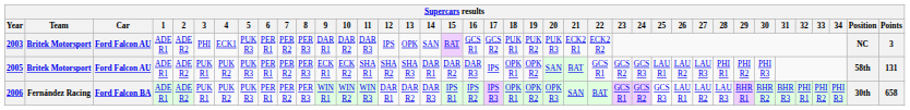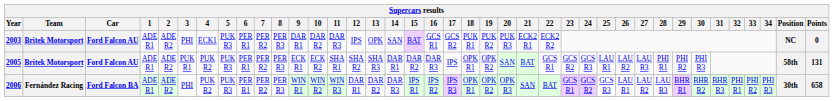 <table class="wikitable" style="text-align:center; font-size:75%">
 <tr>
 <th colspan=39><a href='#'>Supercars</a> results</th>
 </tr>
 <tr>
 <th>Year</th>
 <th>Team</th>
 <th>Car</th>
 <th>1</th>
 <th>2</th>
 <th>3</th>
 <th>4</th>
 <th>5</th>
 <th>6</th>
 <th>7</th>
 <th>8</th>
 <th>9</th>
 <th>10</th>
 <th>11</th>
 <th>12</th>
 <th>13</th>
 <th>14</th>
 <th>15</th>
 <th>16</th>
 <th>17</th>
 <th>18</th>
 <th>19</th>
 <th>20</th>
 <th>21</th>
 <th>22</th>
 <th>23</th>
 <th>24</th>
 <th>25</th>
 <th>26</th>
 <th>27</th>
 <th>28</th>
 <th>29</th>
 <th>30</th>
 <th>31</th>
 <th>32</th>
 <th>33</th>
 <th>34</th>
 <th>Position</th>
 <th>Points</th>
 </tr>
 <tr>
 <th><a href='#'>2003</a></th>
 <th><a href='#'>Britek Motorsport</a></th>
 <th><a href='#'>Ford Falcon AU</a></th>
 <td><a href='#'>ADE<br>R1</a></td>
 <td><a href='#'>ADE<br>R2</a></td>
 <td><a href='#'>PHI</a></td>
 <td><a href='#'>ECK1</a></td>
 <td><a href='#'>PUK<br>R3</a></td>
 <td><a href='#'>PER<br>R1</a></td>
 <td><a href='#'>PER<br>R2</a></td>
 <td><a href='#'>PER<br>R3</a></td>
 <td><a href='#'>DAR<br>R1</a></td>
 <td><a href='#'>DAR<br>R2</a></td>
 <td><a href='#'>DAR<br>R3</a></td>
 <td><a href='#'>IPS</a></td>
 <td><a href='#'>OPK</a></td>
 <td><a href='#'>SAN</a></td>
 <td style="background: #efcfff"><a href='#'>BAT</a><br></td>
 <td><a href='#'>GCS<br>R1</a></td>
 <td><a href='#'>GCS<br>R2</a></td>
 <td><a href='#'>PUK<br>R1</a></td>
 <td><a href='#'>PUK<br>R2</a></td>
 <td><a href='#'>PUK<br>R3</a></td>
 <td><a href='#'>ECK2<br>R1</a></td>
 <td><a href='#'>ECK2<br>R2</a></td>
 <td colspan=12></td>
 <th>NC</th>
-<th>3</th>
+<th>0</th>
 </tr>
 <tr>
 <th><a href='#'>2005</a></th>
 <th><a href='#'>Britek Motorsport</a></th>
 <th><a href='#'>Ford Falcon AU</a></th>
 <td><a href='#'>ADE<br>R1</a></td>
 <td><a href='#'>ADE<br>R2</a></td>
 <td><a href='#'>PUK<br>R1</a></td>
 <td><a href='#'>PUK<br>R2</a></td>
 <td><a href='#'>PUK<br>R3</a></td>
 <td><a href='#'>PER<br>R1</a></td>
 <td><a href='#'>PER<br>R2</a></td>
 <td><a href='#'>PER<br>R3</a></td>
 <td><a href='#'>ECK<br>R1</a></td>
 <td><a href='#'>ECK<br>R2</a></td>
 <td><a href='#'>SHA<br>R1</a></td>
 <td><a href='#'>SHA<br>R2</a></td>
 <td><a href='#'>SHA<br>R3</a></td>
 <td><a href='#'>DAR<br>R1</a></td>
 <td><a href='#'>DAR<br>R2</a></td>
 <td><a href='#'>DAR<br>R3</a></td>
 <td><a href='#'>IPS</a></td>
 <td><a href='#'>OPK<br>R1</a></td>
 <td><a href='#'>OPK<br>R2</a></td>
 <td style="background: #dfffdf"><a href='#'>SAN</a><br></td>
 <td style="background: #dfffdf"><a href='#'>BAT</a><br></td>
 <td><a href='#'>GCS<br>R1</a></td>
 <td><a href='#'>GCS<br>R2</a></td>
 <td><a href='#'>GCS<br>R3</a></td>
 <td><a href='#'>LAU<br>R1</a></td>
 <td><a href='#'>LAU<br>R2</a></td>
 <td><a href='#'>LAU<br>R3</a></td>
 <td><a href='#'>PHI<br>R1</a></td>
 <td><a href='#'>PHI<br>R2</a></td>
 <td><a href='#'>PHI<br>R3</a></td>
 <td colspan=4></td>
 <th>58th</th>
 <th>131</th>
 </tr>
 <tr>
 <th><a href='#'>2006</a></th>
 <th>Fernández Racing</th>
 <th><a href='#'>Ford Falcon BA</a></th>
 <td style="background: #dfffdf"><a href='#'>ADE<br>R1</a><br></td>
 <td style="background: #dfffdf"><a href='#'>ADE<br>R2</a><br></td>
-<td><a href='#'>PUK<br>R1</a></td>
+<td><a href='#'>PHI</a></td>
 <td><a href='#'>PUK<br>R2</a></td>
 <td><a href='#'>PUK<br>R3</a></td>
 <td><a href='#'>PER<br>R1</a></td>
 <td><a href='#'>PER<br>R2</a></td>
 <td><a href='#'>PER<br>R3</a></td>
 <td style="background: #dfffdf"><a href='#'>WIN<br>R1</a><br></td>
 <td style="background: #dfffdf"><a href='#'>WIN<br>R2</a><br></td>
 <td style="background: #dfffdf"><a href='#'>WIN<br>R3</a><br></td>
 <td><a href='#'>DAR<br>R1</a></td>
 <td><a href='#'>DAR<br>R2</a></td>
 <td><a href='#'>DAR<br>R3</a></td>
 <td style="background: #dfffdf"><a href='#'>IPS<br>R1</a><br></td>
 <td style="background: #dfffdf"><a href='#'>IPS<br>R2</a><br></td>
 <td style="background: #efcfff"><a href='#'>IPS<br>R3</a><br></td>
 <td style="background: #dfffdf"><a href='#'>OPK<br>R1</a><br></td>
 <td style="background: #dfffdf"><a href='#'>OPK<br>R2</a><br></td>
 <td style="background: #dfffdf"><a href='#'>OPK<br>R3</a><br></td>
 <td style="background: #dfffdf"><a href='#'>SAN</a><br></td>
 <td style="background: #dfffdf"><a href='#'>BAT</a><br></td>
 <td style="background: #efcfff"><a href='#'>GCS<br>R1</a><br></td>
 <td style="background: #efcfff"><a href='#'>GCS<br>R2</a><br></td>
 <td style="background: #ffffff"><a href='#'>GCS<br>R3</a><br></td>
 <td><a href='#'>LAU<br>R1</a></td>
 <td><a href='#'>LAU<br>R2</a></td>
 <td><a href='#'>LAU<br>R3</a></td>
 <td style="background: #efcfff"><a href='#'>BHR<br>R1</a><br></td>
 <td style="background: #dfffdf"><a href='#'>BHR<br>R2</a><br></td>
 <td style="background: #dfffdf"><a href='#'>BHR<br>R3</a><br></td>
 <td style="background: #dfffdf"><a href='#'>PHI<br>R1</a><br></td>
 <td style="background: #dfffdf"><a href='#'>PHI<br>R2</a><br></td>
 <td style="background: #dfffdf"><a href='#'>PHI<br>R3</a><br></td>
 <th>30th</th>
 <th>658</th>
 </tr>
 </table>
